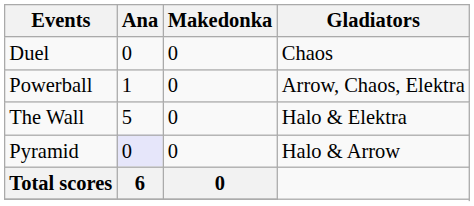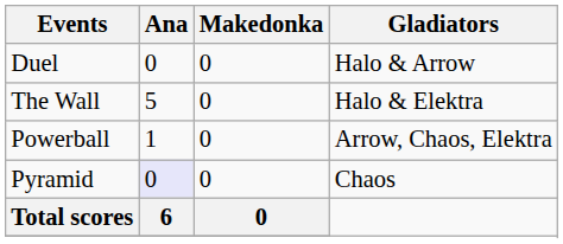 <table class="wikitable">
 <tr>
 <th>Events</th>
 <th>Ana</th>
 <th>Makedonka</th>
 <th>Gladiators</th>
 </tr>
 <tr>
 <td>Duel</td>
 <td>0</td>
 <td>0</td>
-<td>Chaos</td>
+<td>Halo & Arrow</td>
+</tr>
+<tr>
+<td>The Wall</td>
+<td>5</td>
+<td>0</td>
+<td>Halo & Elektra</td>
 </tr>
 <tr>
 <td>Powerball</td>
 <td>1</td>
 <td>0</td>
 <td>Arrow, Chaos, Elektra</td>
 </tr>
 <tr>
-<td>The Wall</td>
-<td>5</td>
-<td>0</td>
-<td>Halo & Elektra</td>
-</tr>
-<tr>
 <td>Pyramid</td>
 <td style="background: lavender;">0</td>
 <td>0</td>
-<td>Halo & Arrow</td>
+<td>Chaos</td>
 </tr>
 <tr>
 <th>Total scores</th>
 <th>6</th>
 <th>0</th>
 </tr>
 <tr>
 </tr>
 </table>
